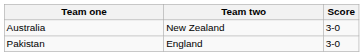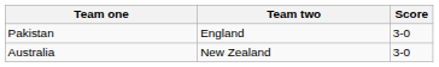 <table class="wikitable">
 <tr>
 <th width=250>Team one</th>
 <th width=250>Team two</th>
 <th width=50>Score</th>
 </tr>
 <tr>
+<td> Pakistan</td>
+<td> England</td>
+<td>3-0</td>
+</tr>
+<tr>
 <td> Australia</td>
 <td> New Zealand</td>
 <td>3-0</td>
 </tr>
-<tr>
-<td> Pakistan</td>
-<td> England</td>
-<td>3-0</td>
-</tr>
 </table>
